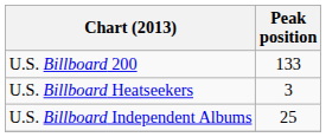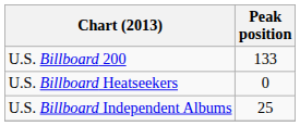 <table class="wikitable">
 <tr>
 <th style="text-align:center;">Chart (2013)</th>
 <th style="text-align:center;">Peak<br>position</th>
 </tr>
 <tr>
 <td align="left">U.S. <a href='#'><em> Billboard</em> 200</a></td>
 <td style="text-align:center;">133</td>
 </tr>
 <tr>
 <td align="left">U.S. <a href='#'><em> Billboard</em> Heatseekers</a></td>
-<td style="text-align:center;">3</td>
+<td style="text-align:center;">0</td>
 </tr>
 <tr>
 <td align="left">U.S. <a href='#'><em> Billboard</em> Independent Albums</a></td>
 <td style="text-align:center;">25</td>
 </tr>
 <tr>
 </tr>
 </table>
